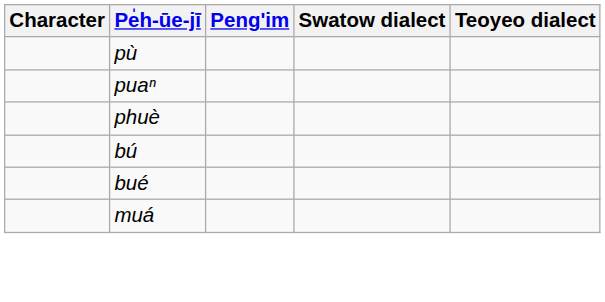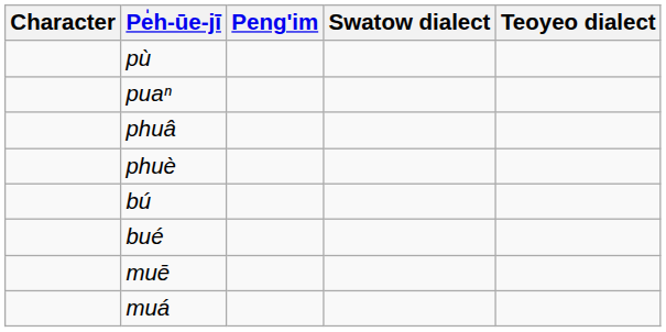 <table class="wikitable">
 <tr>
 <th>Character</th>
 <th><a href='#'>Pe̍h-ūe-jī</a></th>
 <th><a href='#'>Peng'im</a></th>
 <th>Swatow dialect</th>
 <th>Teoyeo dialect</th>
 </tr>
 <tr>
 <td></td>
 <td><em>pù</em></td>
 <td><strong></strong></td>
 <td></td>
 <td></td>
 </tr>
 <tr>
 <td></td>
 <td><em>puaⁿ</em></td>
+<td><strong></strong></td>
+<td></td>
+<td></td>
+</tr>
+<tr>
+<td></td>
+<td><em>phuâ</em></td>
 <td><strong></strong></td>
 <td></td>
 <td></td>
 </tr>
 <tr>
 <td></td>
 <td><em>phuè</em></td>
 <td><strong></strong></td>
 <td></td>
 <td></td>
 </tr>
 <tr>
 <td></td>
 <td><em>bú</em></td>
 <td><strong></strong></td>
 <td></td>
 <td></td>
 </tr>
 <tr>
 <td></td>
 <td><em>bué</em></td>
 <td><strong></strong></td>
 <td></td>
 <td></td>
 </tr>
 <tr>
 <td></td>
+<td><em>muē</em></td>
+<td><strong></strong></td>
+<td></td>
+<td></td>
+</tr>
+<tr>
+<td></td>
 <td><em>muá</em></td>
 <td><strong></strong></td>
 <td></td>
 <td></td>
 </tr>
 </table>
